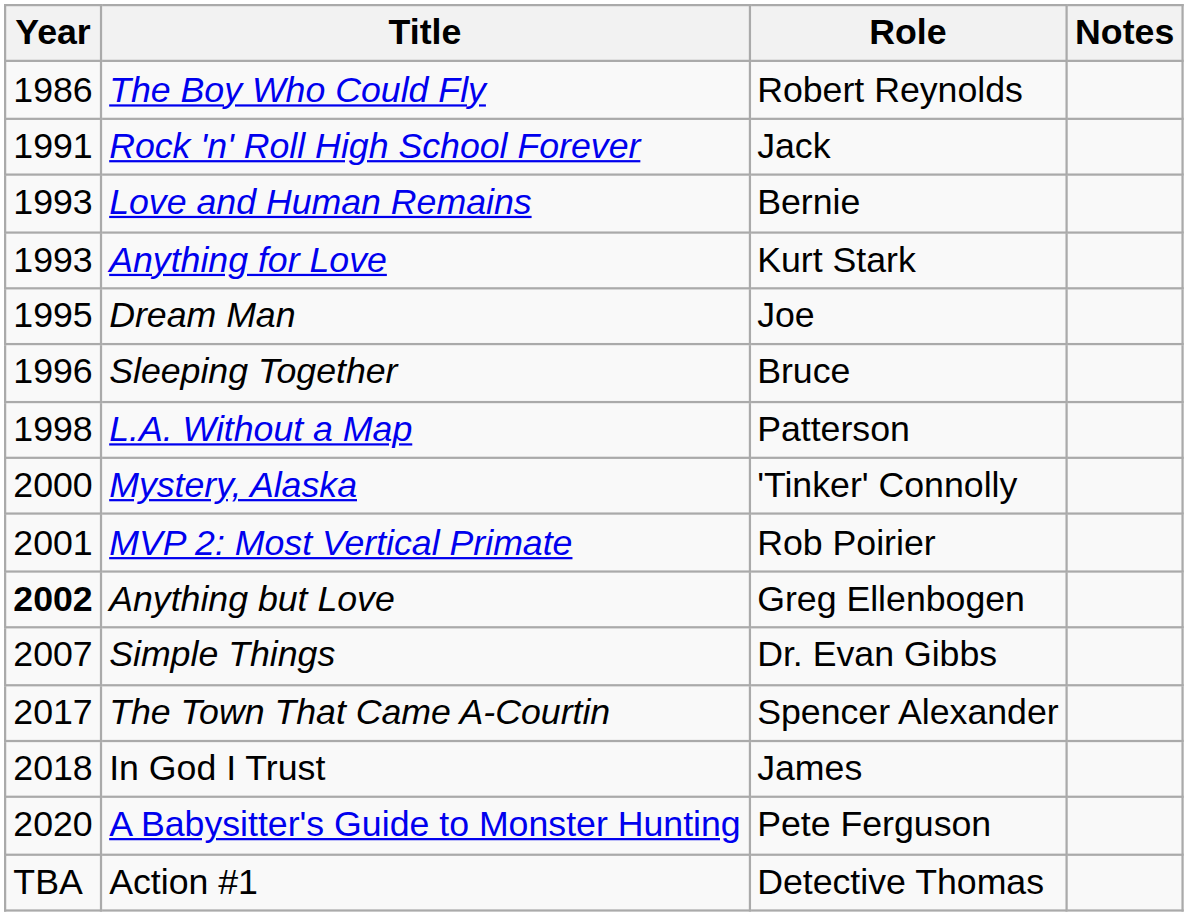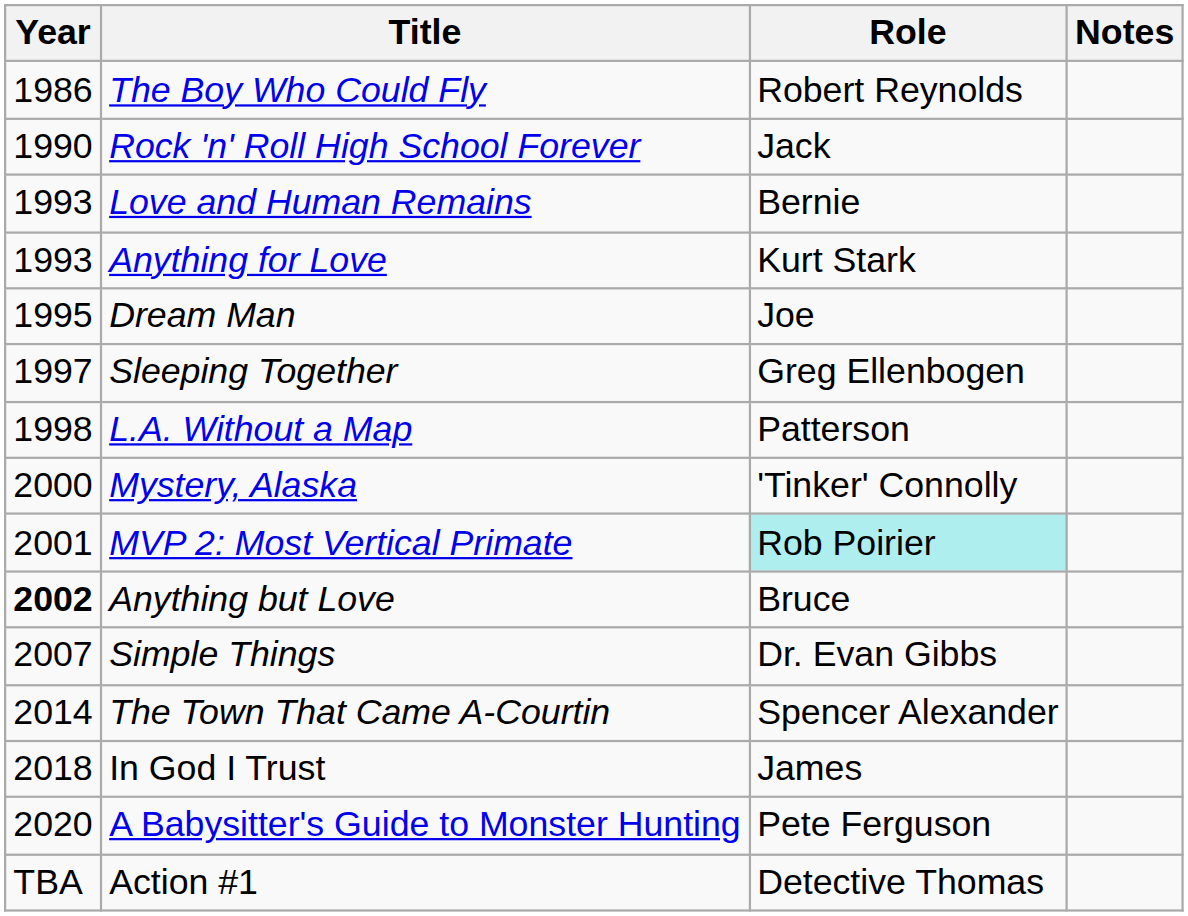 <table class="wikitable sortable">
 <tr>
 <th>Year</th>
 <th>Title</th>
 <th>Role</th>
 <th class="unsortable">Notes</th>
 </tr>
 <tr>
 <td>1986</td>
 <td data-sort-value="Boy Who Could Fly, The"><em><a href='#'>The Boy Who Could Fly</a></em></td>
 <td>Robert Reynolds</td>
 <td></td>
 </tr>
 <tr>
-<td>1991</td>
+<td>1990</td>
 <td><em><a href='#'>Rock 'n' Roll High School Forever</a></em></td>
 <td>Jack</td>
 <td></td>
 </tr>
 <tr>
 <td>1993</td>
 <td><em><a href='#'>Love and Human Remains</a></em></td>
 <td>Bernie</td>
 <td></td>
 </tr>
 <tr>
 <td>1993</td>
 <td><em><a href='#'>Anything for Love</a></em></td>
 <td>Kurt Stark</td>
 <td></td>
 </tr>
 <tr>
 <td>1995</td>
 <td><em>Dream Man</em></td>
 <td>Joe</td>
 <td></td>
 </tr>
 <tr>
-<td>1996</td>
+<td>1997</td>
 <td><em>Sleeping Together</em></td>
-<td>Bruce</td>
+<td>Greg Ellenbogen</td>
 <td></td>
 </tr>
 <tr>
 <td>1998</td>
 <td><em><a href='#'>L.A. Without a Map</a></em></td>
 <td>Patterson</td>
 <td></td>
 </tr>
 <tr>
 <td>2000</td>
 <td><em><a href='#'>Mystery, Alaska</a></em></td>
 <td>'Tinker' Connolly</td>
 <td></td>
 </tr>
 <tr>
 <td>2001</td>
 <td><em><a href='#'>MVP 2: Most Vertical Primate</a></em></td>
-<td>Rob Poirier</td>
+<td style="background: paleturquoise;">Rob Poirier</td>
 <td></td>
 </tr>
 <tr>
 <td><strong>2002</strong></td>
 <td><em>Anything but Love</em></td>
-<td>Greg Ellenbogen</td>
+<td>Bruce</td>
 <td></td>
 </tr>
 <tr>
 <td>2007</td>
 <td><em>Simple Things</em></td>
 <td>Dr. Evan Gibbs</td>
 <td></td>
 </tr>
 <tr>
-<td>2017</td>
+<td>2014</td>
 <td data-sort-value="Town That Came A-Courtin, The"><em>The Town That Came A-Courtin<strong></td>
 <td>Spencer Alexander</td>
 <td></td>
 </tr>
 <tr>
 <td>2018</td>
 <td></em>In God I Trust<em></td>
 <td>James</td>
 <td></td>
 </tr>
 <tr>
 <td>2020</td>
 <td data-sort-value="Babysitter's Guide to Monster Hunting, A"></em><a href='#'>A Babysitter's Guide to Monster Hunting</a><em></td>
 <td>Pete Ferguson</td>
 <td></td>
 </tr>
 <tr>
 <td>TBA</td>
 <td></em>Action #1<em></td>
 <td>Detective Thomas</td>
 <td></td>
 </tr>
 </table>
